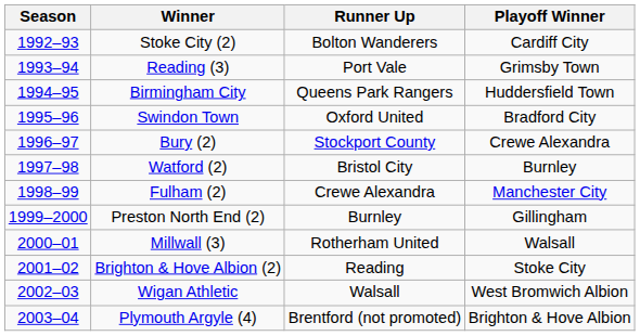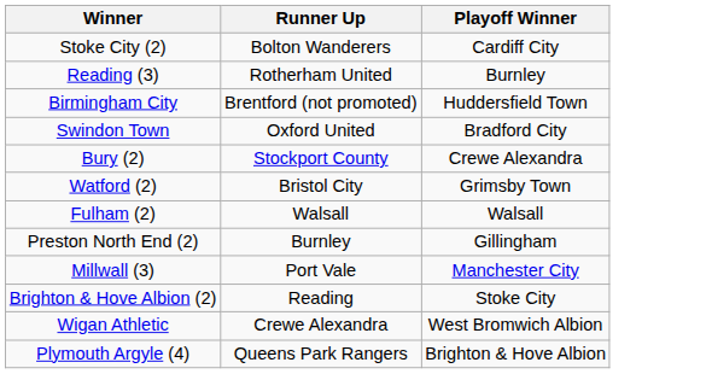 <table class="wikitable" style="text-align:center;">
 <tr>
-<th>Season</th>
 <th>Winner</th>
 <th>Runner Up</th>
 <th>Playoff Winner</th>
 </tr>
 <tr>
-<td><a href='#'>1992–93</a></td>
 <td>Stoke City (2)</td>
 <td>Bolton Wanderers</td>
 <td>Cardiff City</td>
 </tr>
 <tr>
-<td><a href='#'>1993–94</a></td>
 <td><a href='#'>Reading</a> (3)</td>
-<td>Port Vale</td>
-<td>Grimsby Town</td>
+<td>Rotherham United</td>
+<td>Burnley</td>
 </tr>
 <tr>
-<td><a href='#'>1994–95</a></td>
 <td><a href='#'>Birmingham City</a></td>
-<td>Queens Park Rangers</td>
+<td>Brentford (not promoted)</td>
 <td>Huddersfield Town</td>
 </tr>
 <tr>
-<td><a href='#'>1995–96</a></td>
 <td><a href='#'>Swindon Town</a></td>
 <td>Oxford United</td>
 <td>Bradford City</td>
 </tr>
 <tr>
-<td><a href='#'>1996–97</a></td>
 <td><a href='#'>Bury</a>  (2)</td>
 <td><a href='#'>Stockport County</a></td>
 <td>Crewe Alexandra</td>
 </tr>
 <tr>
-<td><a href='#'>1997–98</a></td>
 <td><a href='#'>Watford</a> (2)</td>
 <td>Bristol City</td>
-<td>Burnley</td>
+<td>Grimsby Town</td>
 </tr>
 <tr>
-<td><a href='#'>1998–99</a></td>
 <td><a href='#'>Fulham</a> (2)</td>
-<td>Crewe Alexandra</td>
-<td><a href='#'>Manchester City</a></td>
+<td>Walsall</td>
+<td>Walsall</td>
 </tr>
 <tr>
-<td><a href='#'>1999–2000</a></td>
 <td>Preston North End (2)</td>
 <td>Burnley</td>
 <td>Gillingham</td>
 </tr>
 <tr>
-<td><a href='#'>2000–01</a></td>
 <td><a href='#'>Millwall</a> (3)</td>
-<td>Rotherham United</td>
-<td>Walsall</td>
+<td>Port Vale</td>
+<td><a href='#'>Manchester City</a></td>
 </tr>
 <tr>
-<td><a href='#'>2001–02</a></td>
 <td><a href='#'>Brighton & Hove Albion</a> (2)</td>
 <td>Reading</td>
 <td>Stoke City</td>
 </tr>
 <tr>
-<td><a href='#'>2002–03</a></td>
 <td><a href='#'>Wigan Athletic</a></td>
-<td>Walsall</td>
+<td>Crewe Alexandra</td>
 <td>West Bromwich Albion</td>
 </tr>
 <tr>
-<td><a href='#'>2003–04</a></td>
 <td><a href='#'>Plymouth Argyle</a> (4)</td>
-<td>Brentford (not promoted)</td>
+<td>Queens Park Rangers</td>
 <td>Brighton & Hove Albion</td>
 </tr>
 </table>
